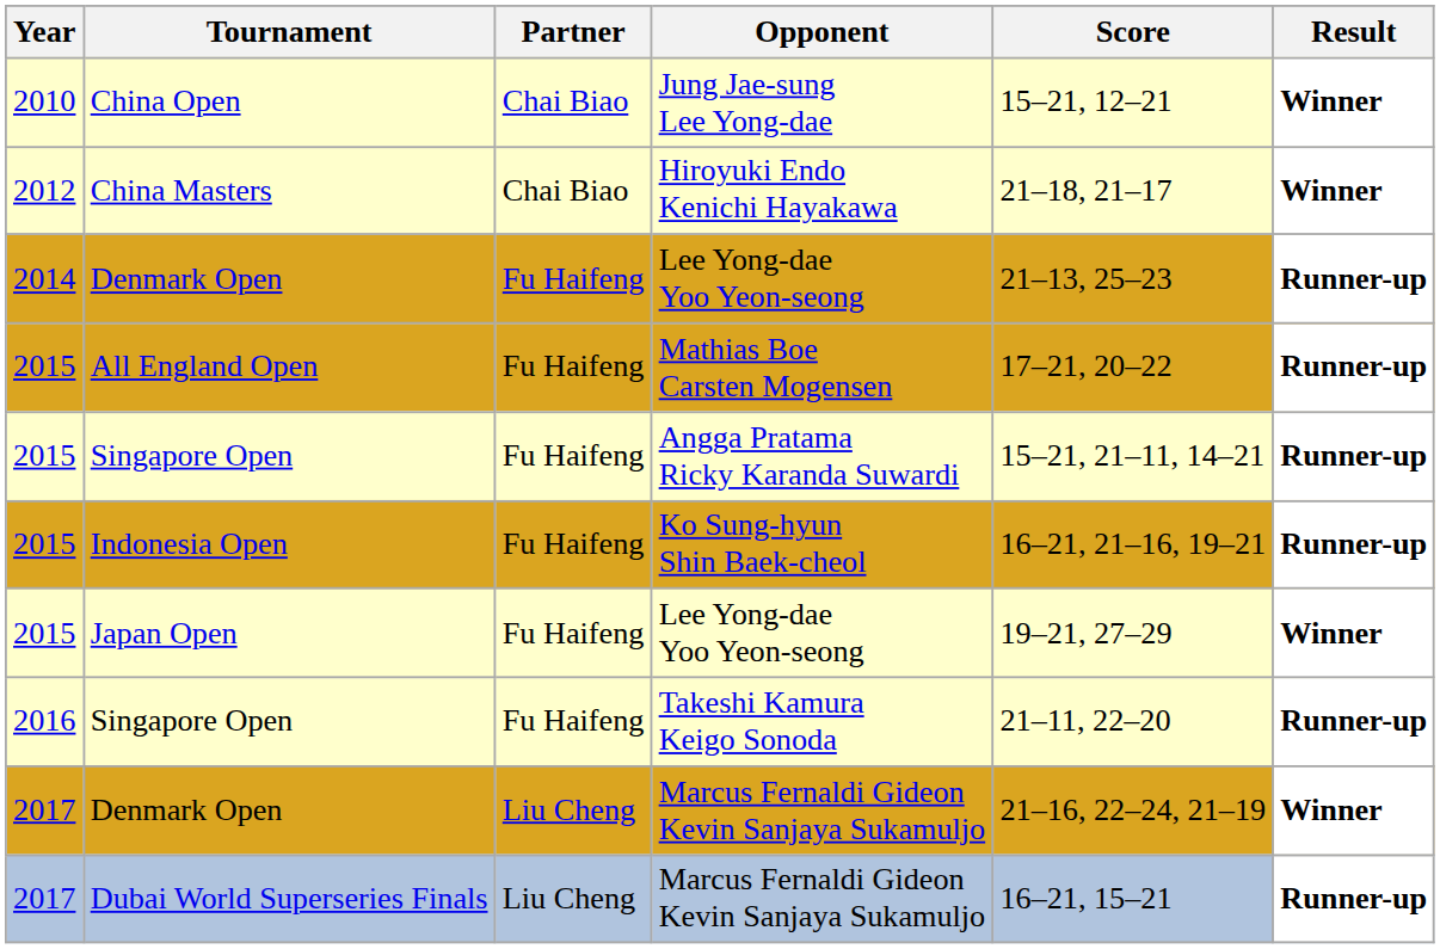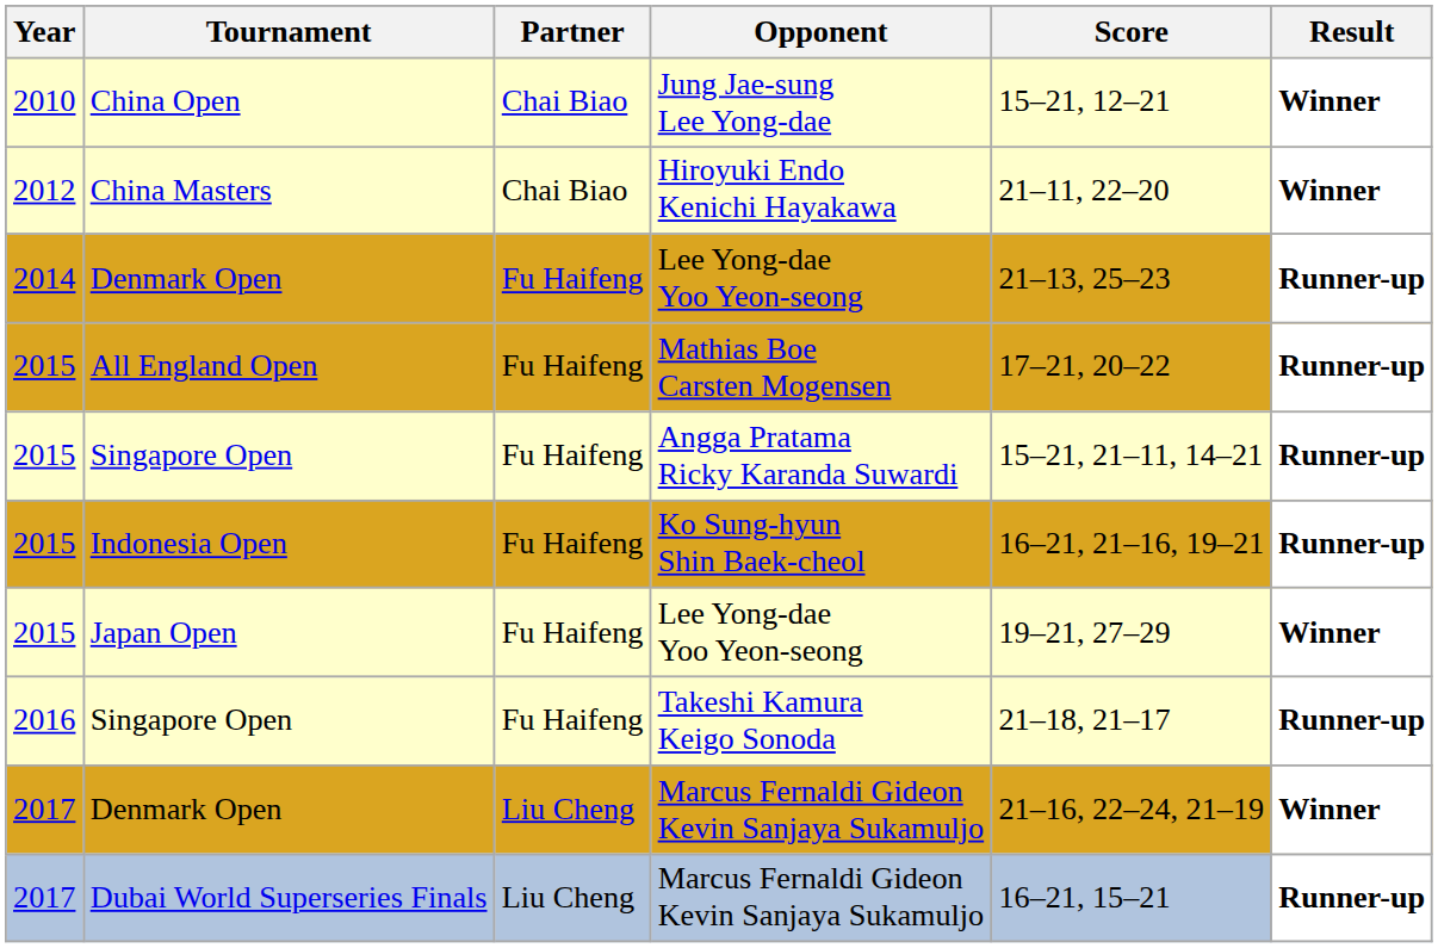 <table class="sortable wikitable" style="font-size: 90%;">
 <tr>
 <th>Year</th>
 <th>Tournament</th>
 <th>Partner</th>
 <th>Opponent</th>
 <th>Score</th>
 <th>Result</th>
 </tr>
 <tr style="background:#FFFFCC">
 <td align="center"><a href='#'>2010</a></td>
 <td align="left"><a href='#'>China Open</a></td>
 <td align="left"> <a href='#'>Chai Biao</a></td>
 <td align="left"> <a href='#'>Jung Jae-sung</a> <br>  <a href='#'>Lee Yong-dae</a></td>
 <td align="left">15–21, 12–21</td>
 <td style="text-align:left; background:white"> <strong>Winner</strong></td>
 </tr>
 <tr style="background:#FFFFCC">
 <td align="center"><a href='#'>2012</a></td>
 <td align="left"><a href='#'>China Masters</a></td>
 <td align="left"> Chai Biao</td>
 <td align="left"> <a href='#'>Hiroyuki Endo</a> <br>  <a href='#'>Kenichi Hayakawa</a></td>
-<td align="left">21–18, 21–17</td>
+<td align="left">21–11, 22–20</td>
 <td style="text-align:left; background:white"> <strong>Winner</strong></td>
 </tr>
 <tr style="background:#DAA520">
 <td align="center"><a href='#'>2014</a></td>
 <td align="left"><a href='#'>Denmark Open</a></td>
 <td align="left"> <a href='#'>Fu Haifeng</a></td>
 <td align="left"> Lee Yong-dae <br>  <a href='#'>Yoo Yeon-seong</a></td>
 <td align="left">21–13, 25–23</td>
 <td style="text-align:left; background:white"> <strong>Runner-up</strong></td>
 </tr>
 <tr style="background:#DAA520">
 <td align="center"><a href='#'>2015</a></td>
 <td align="left"><a href='#'>All England Open</a></td>
 <td align="left"> Fu Haifeng</td>
 <td align="left"> <a href='#'>Mathias Boe</a> <br>  <a href='#'>Carsten Mogensen</a></td>
 <td align="left">17–21, 20–22</td>
 <td style="text-align:left; background:white"> <strong>Runner-up</strong></td>
 </tr>
 <tr style="background:#FFFFCC">
 <td align="center"><a href='#'>2015</a></td>
 <td align="left"><a href='#'>Singapore Open</a></td>
 <td align="left"> Fu Haifeng</td>
 <td align="left"> <a href='#'>Angga Pratama</a> <br>  <a href='#'>Ricky Karanda Suwardi</a></td>
 <td align="left">15–21, 21–11, 14–21</td>
 <td style="text-align:left; background:white"> <strong>Runner-up</strong></td>
 </tr>
 <tr style="background:#DAA520">
 <td align="center"><a href='#'>2015</a></td>
 <td align="left"><a href='#'>Indonesia Open</a></td>
 <td align="left"> Fu Haifeng</td>
 <td align="left"> <a href='#'>Ko Sung-hyun</a> <br>  <a href='#'>Shin Baek-cheol</a></td>
 <td align="left">16–21, 21–16, 19–21</td>
 <td style="text-align:left; background:white"> <strong>Runner-up</strong></td>
 </tr>
 <tr style="background:#FFFFCC">
 <td align="center"><a href='#'>2015</a></td>
 <td align="left"><a href='#'>Japan Open</a></td>
 <td align="left"> Fu Haifeng</td>
 <td align="left"> Lee Yong-dae <br>  Yoo Yeon-seong</td>
 <td align="left">19–21, 27–29</td>
 <td style="text-align:left; background:white"> <strong>Winner</strong></td>
 </tr>
 <tr style="background:#FFFFCC">
 <td align="center"><a href='#'>2016</a></td>
 <td align="left">Singapore Open</td>
 <td align="left"> Fu Haifeng</td>
 <td align="left"> <a href='#'>Takeshi Kamura</a> <br>  <a href='#'>Keigo Sonoda</a></td>
-<td align="left">21–11, 22–20</td>
+<td align="left">21–18, 21–17</td>
 <td style="text-align:left; background:white"> <strong>Runner-up</strong></td>
 </tr>
 <tr style="background:#DAA520">
 <td align="center"><a href='#'>2017</a></td>
 <td align="left">Denmark Open</td>
 <td align="left"> <a href='#'>Liu Cheng</a></td>
 <td align="left"> <a href='#'>Marcus Fernaldi Gideon</a> <br>  <a href='#'>Kevin Sanjaya Sukamuljo</a></td>
 <td align="left">21–16, 22–24, 21–19</td>
 <td style="text-align:left; background:white"> <strong>Winner</strong></td>
 </tr>
 <tr style="background:#B0C4DE">
 <td align="center"><a href='#'>2017</a></td>
 <td align="left"><a href='#'>Dubai World Superseries Finals</a></td>
 <td align="left"> Liu Cheng</td>
 <td align="left"> Marcus Fernaldi Gideon <br>  Kevin Sanjaya Sukamuljo</td>
 <td align="left">16–21, 15–21</td>
 <td style="text-align:left; background:white"> <strong>Runner-up</strong></td>
 </tr>
 </table>
